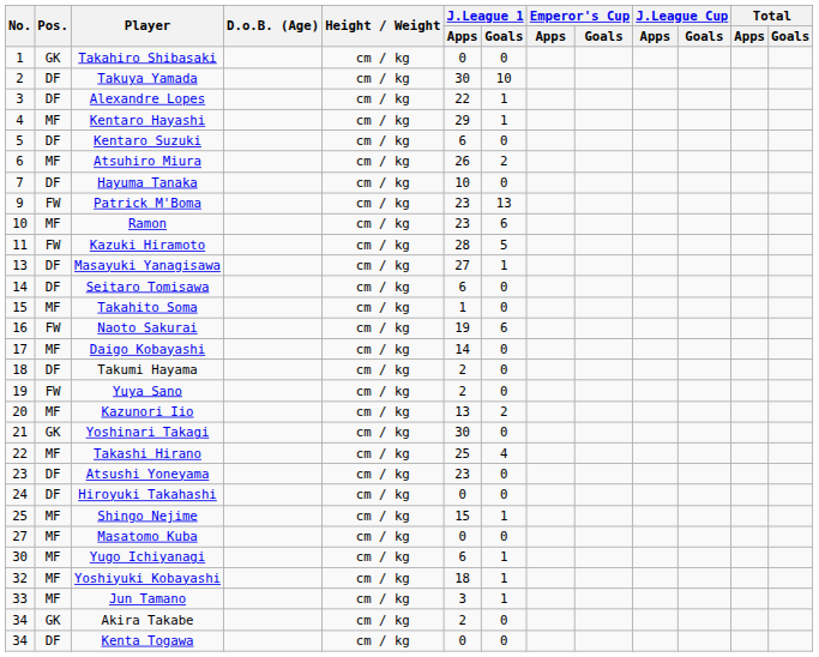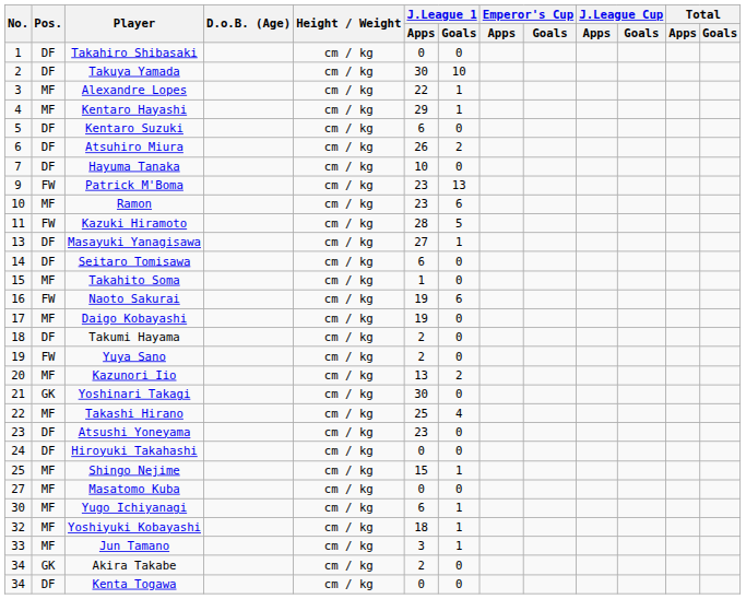 <table class="wikitable" style="text-align:center;">
 <tr>
 <th rowspan="2">No.</th>
 <th rowspan="2">Pos.</th>
 <th rowspan="2">Player</th>
 <th rowspan="2">D.o.B. (Age)</th>
 <th rowspan="2">Height / Weight</th>
 <th colspan="2"><a href='#'>J.League 1</a></th>
 <th colspan="2"><a href='#'>Emperor's Cup</a></th>
 <th colspan="2"><a href='#'>J.League Cup</a></th>
 <th colspan="2">Total</th>
 </tr>
 <tr>
 <th>Apps</th>
 <th>Goals</th>
 <th>Apps</th>
 <th>Goals</th>
 <th>Apps</th>
 <th>Goals</th>
 <th>Apps</th>
 <th>Goals</th>
 </tr>
 <tr>
 <td>1</td>
-<td>GK</td>
+<td>DF</td>
 <td><a href='#'>Takahiro Shibasaki</a></td>
 <td></td>
 <td>cm / kg</td>
 <td>0</td>
 <td>0</td>
 <td></td>
 <td></td>
 <td></td>
 <td></td>
 <td></td>
 <td></td>
 </tr>
 <tr>
 <td>2</td>
 <td>DF</td>
 <td><a href='#'>Takuya Yamada</a></td>
 <td></td>
 <td>cm / kg</td>
 <td>30</td>
 <td>10</td>
 <td></td>
 <td></td>
 <td></td>
 <td></td>
 <td></td>
 <td></td>
 </tr>
 <tr>
 <td>3</td>
-<td>DF</td>
+<td>MF</td>
 <td><a href='#'>Alexandre Lopes</a></td>
 <td></td>
 <td>cm / kg</td>
 <td>22</td>
 <td>1</td>
 <td></td>
 <td></td>
 <td></td>
 <td></td>
 <td></td>
 <td></td>
 </tr>
 <tr>
 <td>4</td>
 <td>MF</td>
 <td><a href='#'>Kentaro Hayashi</a></td>
 <td></td>
 <td>cm / kg</td>
 <td>29</td>
 <td>1</td>
 <td></td>
 <td></td>
 <td></td>
 <td></td>
 <td></td>
 <td></td>
 </tr>
 <tr>
 <td>5</td>
 <td>DF</td>
 <td><a href='#'>Kentaro Suzuki</a></td>
 <td></td>
 <td>cm / kg</td>
 <td>6</td>
 <td>0</td>
 <td></td>
 <td></td>
 <td></td>
 <td></td>
 <td></td>
 <td></td>
 </tr>
 <tr>
 <td>6</td>
-<td>MF</td>
+<td>DF</td>
 <td><a href='#'>Atsuhiro Miura</a></td>
 <td></td>
 <td>cm / kg</td>
 <td>26</td>
 <td>2</td>
 <td></td>
 <td></td>
 <td></td>
 <td></td>
 <td></td>
 <td></td>
 </tr>
 <tr>
 <td>7</td>
 <td>DF</td>
 <td><a href='#'>Hayuma Tanaka</a></td>
 <td></td>
 <td>cm / kg</td>
 <td>10</td>
 <td>0</td>
 <td></td>
 <td></td>
 <td></td>
 <td></td>
 <td></td>
 <td></td>
 </tr>
 <tr>
 <td>9</td>
 <td>FW</td>
 <td><a href='#'>Patrick M'Boma</a></td>
 <td></td>
 <td>cm / kg</td>
 <td>23</td>
 <td>13</td>
 <td></td>
 <td></td>
 <td></td>
 <td></td>
 <td></td>
 <td></td>
 </tr>
 <tr>
 <td>10</td>
 <td>MF</td>
 <td><a href='#'>Ramon</a></td>
 <td></td>
 <td>cm / kg</td>
 <td>23</td>
 <td>6</td>
 <td></td>
 <td></td>
 <td></td>
 <td></td>
 <td></td>
 <td></td>
 </tr>
 <tr>
 <td>11</td>
 <td>FW</td>
 <td><a href='#'>Kazuki Hiramoto</a></td>
 <td></td>
 <td>cm / kg</td>
 <td>28</td>
 <td>5</td>
 <td></td>
 <td></td>
 <td></td>
 <td></td>
 <td></td>
 <td></td>
 </tr>
 <tr>
 <td>13</td>
 <td>DF</td>
 <td><a href='#'>Masayuki Yanagisawa</a></td>
 <td></td>
 <td>cm / kg</td>
 <td>27</td>
 <td>1</td>
 <td></td>
 <td></td>
 <td></td>
 <td></td>
 <td></td>
 <td></td>
 </tr>
 <tr>
 <td>14</td>
 <td>DF</td>
 <td><a href='#'>Seitaro Tomisawa</a></td>
 <td></td>
 <td>cm / kg</td>
 <td>6</td>
 <td>0</td>
 <td></td>
 <td></td>
 <td></td>
 <td></td>
 <td></td>
 <td></td>
 </tr>
 <tr>
 <td>15</td>
 <td>MF</td>
 <td><a href='#'>Takahito Soma</a></td>
 <td></td>
 <td>cm / kg</td>
 <td>1</td>
 <td>0</td>
 <td></td>
 <td></td>
 <td></td>
 <td></td>
 <td></td>
 <td></td>
 </tr>
 <tr>
 <td>16</td>
 <td>FW</td>
 <td><a href='#'>Naoto Sakurai</a></td>
 <td></td>
 <td>cm / kg</td>
 <td>19</td>
 <td>6</td>
 <td></td>
 <td></td>
 <td></td>
 <td></td>
 <td></td>
 <td></td>
 </tr>
 <tr>
 <td>17</td>
 <td>MF</td>
 <td><a href='#'>Daigo Kobayashi</a></td>
 <td></td>
 <td>cm / kg</td>
-<td>14</td>
+<td>19</td>
 <td>0</td>
 <td></td>
 <td></td>
 <td></td>
 <td></td>
 <td></td>
 <td></td>
 </tr>
 <tr>
 <td>18</td>
 <td>DF</td>
 <td>Takumi Hayama</td>
 <td></td>
 <td>cm / kg</td>
 <td>2</td>
 <td>0</td>
 <td></td>
 <td></td>
 <td></td>
 <td></td>
 <td></td>
 <td></td>
 </tr>
 <tr>
 <td>19</td>
 <td>FW</td>
 <td><a href='#'>Yuya Sano</a></td>
 <td></td>
 <td>cm / kg</td>
 <td>2</td>
 <td>0</td>
 <td></td>
 <td></td>
 <td></td>
 <td></td>
 <td></td>
 <td></td>
 </tr>
 <tr>
 <td>20</td>
 <td>MF</td>
 <td><a href='#'>Kazunori Iio</a></td>
 <td></td>
 <td>cm / kg</td>
 <td>13</td>
 <td>2</td>
 <td></td>
 <td></td>
 <td></td>
 <td></td>
 <td></td>
 <td></td>
 </tr>
 <tr>
 <td>21</td>
 <td>GK</td>
 <td><a href='#'>Yoshinari Takagi</a></td>
 <td></td>
 <td>cm / kg</td>
 <td>30</td>
 <td>0</td>
 <td></td>
 <td></td>
 <td></td>
 <td></td>
 <td></td>
 <td></td>
 </tr>
 <tr>
 <td>22</td>
 <td>MF</td>
 <td><a href='#'>Takashi Hirano</a></td>
 <td></td>
 <td>cm / kg</td>
 <td>25</td>
 <td>4</td>
 <td></td>
 <td></td>
 <td></td>
 <td></td>
 <td></td>
 <td></td>
 </tr>
 <tr>
 <td>23</td>
 <td>DF</td>
 <td><a href='#'>Atsushi Yoneyama</a></td>
 <td></td>
 <td>cm / kg</td>
 <td>23</td>
 <td>0</td>
 <td></td>
 <td></td>
 <td></td>
 <td></td>
 <td></td>
 <td></td>
 </tr>
 <tr>
 <td>24</td>
 <td>DF</td>
 <td><a href='#'>Hiroyuki Takahashi</a></td>
 <td></td>
 <td>cm / kg</td>
 <td>0</td>
 <td>0</td>
 <td></td>
 <td></td>
 <td></td>
 <td></td>
 <td></td>
 <td></td>
 </tr>
 <tr>
 <td>25</td>
 <td>MF</td>
 <td><a href='#'>Shingo Nejime</a></td>
 <td></td>
 <td>cm / kg</td>
 <td>15</td>
 <td>1</td>
 <td></td>
 <td></td>
 <td></td>
 <td></td>
 <td></td>
 <td></td>
 </tr>
 <tr>
 <td>27</td>
 <td>MF</td>
 <td><a href='#'>Masatomo Kuba</a></td>
 <td></td>
 <td>cm / kg</td>
 <td>0</td>
 <td>0</td>
 <td></td>
 <td></td>
 <td></td>
 <td></td>
 <td></td>
 <td></td>
 </tr>
 <tr>
 <td>30</td>
 <td>MF</td>
 <td><a href='#'>Yugo Ichiyanagi</a></td>
 <td></td>
 <td>cm / kg</td>
 <td>6</td>
 <td>1</td>
 <td></td>
 <td></td>
 <td></td>
 <td></td>
 <td></td>
 <td></td>
 </tr>
 <tr>
 <td>32</td>
 <td>MF</td>
 <td><a href='#'>Yoshiyuki Kobayashi</a></td>
 <td></td>
 <td>cm / kg</td>
 <td>18</td>
 <td>1</td>
 <td></td>
 <td></td>
 <td></td>
 <td></td>
 <td></td>
 <td></td>
 </tr>
 <tr>
 <td>33</td>
 <td>MF</td>
 <td><a href='#'>Jun Tamano</a></td>
 <td></td>
 <td>cm / kg</td>
 <td>3</td>
 <td>1</td>
 <td></td>
 <td></td>
 <td></td>
 <td></td>
 <td></td>
 <td></td>
 </tr>
 <tr>
 <td>34</td>
 <td>GK</td>
 <td>Akira Takabe</td>
 <td></td>
 <td>cm / kg</td>
 <td>2</td>
 <td>0</td>
 <td></td>
 <td></td>
 <td></td>
 <td></td>
 <td></td>
 <td></td>
 </tr>
 <tr>
 <td>34</td>
 <td>DF</td>
 <td><a href='#'>Kenta Togawa</a></td>
 <td></td>
 <td>cm / kg</td>
 <td>0</td>
 <td>0</td>
 <td></td>
 <td></td>
 <td></td>
 <td></td>
 <td></td>
 <td></td>
 </tr>
 </table>
